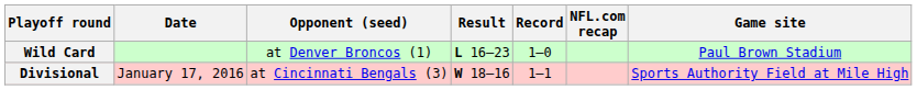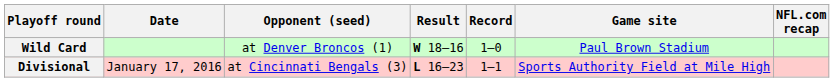 <table class="wikitable" style="text-align:center">
 <tr>
 <th>Playoff round</th>
 <th>Date</th>
 <th>Opponent (seed)</th>
 <th>Result</th>
 <th>Record</th>
+<th>Game site</th>
 <th>NFL.com<br>recap</th>
-<th>Game site</th>
 </tr>
 <tr style="background:#cfc">
 <th>Wild Card</th>
 <td></td>
 <td>at <a href='#'>Denver Broncos</a> (1)</td>
-<td><strong>L</strong> 16–23</td>
+<td><strong>W</strong> 18–16</td>
 <td>1–0</td>
+<td><a href='#'>Paul Brown Stadium</a></td>
 <td></td>
-<td><a href='#'>Paul Brown Stadium</a></td>
 </tr>
 <tr style="background:#fcc">
 <th>Divisional</th>
 <td>January 17, 2016</td>
 <td>at <a href='#'>Cincinnati Bengals</a> (3)</td>
-<td><strong>W</strong> 18–16</td>
+<td><strong>L</strong> 16–23</td>
 <td>1–1</td>
+<td><a href='#'>Sports Authority Field at Mile High</a></td>
 <td></td>
-<td><a href='#'>Sports Authority Field at Mile High</a></td>
 </tr>
 </table>
